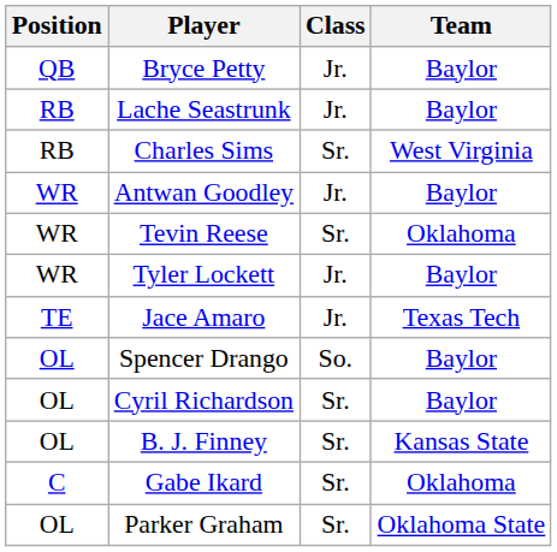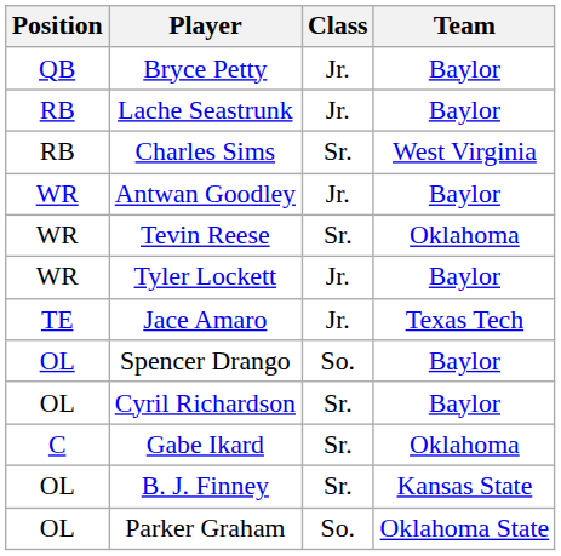 <table class="wikitable sortable" border="1">
 <tr>
 <th>Position</th>
 <th>Player</th>
 <th>Class</th>
 <th>Team</th>
 </tr>
 <tr>
 <td style="text-align:center; background:white"><a href='#'>QB</a></td>
 <td style="text-align:center; background:white"><a href='#'>Bryce Petty</a></td>
 <td style="text-align:center; background:white">Jr.</td>
 <td style="text-align:center; background:white"><a href='#'>Baylor</a></td>
 </tr>
 <tr>
 <td style="text-align:center; background:white"><a href='#'>RB</a></td>
 <td style="text-align:center; background:white"><a href='#'>Lache Seastrunk</a></td>
 <td style="text-align:center; background:white">Jr.</td>
 <td style="text-align:center; background:white"><a href='#'>Baylor</a></td>
 </tr>
 <tr>
 <td style="text-align:center; background:white">RB</td>
 <td style="text-align:center; background:white"><a href='#'>Charles Sims</a></td>
 <td style="text-align:center; background:white">Sr.</td>
 <td style="text-align:center; background:white"><a href='#'>West Virginia</a></td>
 </tr>
 <tr>
 <td style="text-align:center; background:white"><a href='#'>WR</a></td>
 <td style="text-align:center; background:white"><a href='#'>Antwan Goodley</a></td>
 <td style="text-align:center; background:white">Jr.</td>
 <td style="text-align:center; background:white"><a href='#'>Baylor</a></td>
 </tr>
 <tr>
 <td style="text-align:center; background:white">WR</td>
 <td style="text-align:center; background:white"><a href='#'>Tevin Reese</a></td>
 <td style="text-align:center; background:white">Sr.</td>
 <td style="text-align:center; background:white"><a href='#'>Oklahoma</a></td>
 </tr>
 <tr>
 <td style="text-align:center; background:white">WR</td>
 <td style="text-align:center; background:white"><a href='#'>Tyler Lockett</a></td>
 <td style="text-align:center; background:white">Jr.</td>
 <td style="text-align:center; background:white"><a href='#'>Baylor</a></td>
 </tr>
 <tr>
 <td style="text-align:center; background:white"><a href='#'>TE</a></td>
 <td style="text-align:center; background:white"><a href='#'>Jace Amaro</a></td>
 <td style="text-align:center; background:white">Jr.</td>
 <td style="text-align:center; background:white"><a href='#'>Texas Tech</a></td>
 </tr>
 <tr>
 <td style="text-align:center; background:white"><a href='#'>OL</a></td>
 <td style="text-align:center; background:white">Spencer Drango</td>
 <td style="text-align:center; background:white">So.</td>
 <td style="text-align:center; background:white"><a href='#'>Baylor</a></td>
 </tr>
 <tr>
 <td style="text-align:center; background:white">OL</td>
 <td style="text-align:center; background:white"><a href='#'>Cyril Richardson</a></td>
 <td style="text-align:center; background:white">Sr.</td>
 <td style="text-align:center; background:white"><a href='#'>Baylor</a></td>
 </tr>
 <tr>
-<td style="text-align:center; background:white">OL</td>
-<td style="text-align:center; background:white"><a href='#'>B. J. Finney</a></td>
-<td style="text-align:center; background:white">Sr.</td>
-<td style="text-align:center; background:white"><a href='#'>Kansas State</a></td>
-</tr>
-<tr>
 <td style="text-align:center; background:white"><a href='#'>C</a></td>
 <td style="text-align:center; background:white"><a href='#'>Gabe Ikard</a></td>
 <td style="text-align:center; background:white">Sr.</td>
 <td style="text-align:center; background:white"><a href='#'>Oklahoma</a></td>
 </tr>
 <tr>
 <td style="text-align:center; background:white">OL</td>
+<td style="text-align:center; background:white"><a href='#'>B. J. Finney</a></td>
+<td style="text-align:center; background:white">Sr.</td>
+<td style="text-align:center; background:white"><a href='#'>Kansas State</a></td>
+</tr>
+<tr>
+<td style="text-align:center; background:white">OL</td>
 <td style="text-align:center; background:white">Parker Graham</td>
-<td style="text-align:center; background:white">Sr.</td>
+<td style="text-align:center; background:white">So.</td>
 <td style="text-align:center; background:white"><a href='#'>Oklahoma State</a></td>
 </tr>
 </table>
